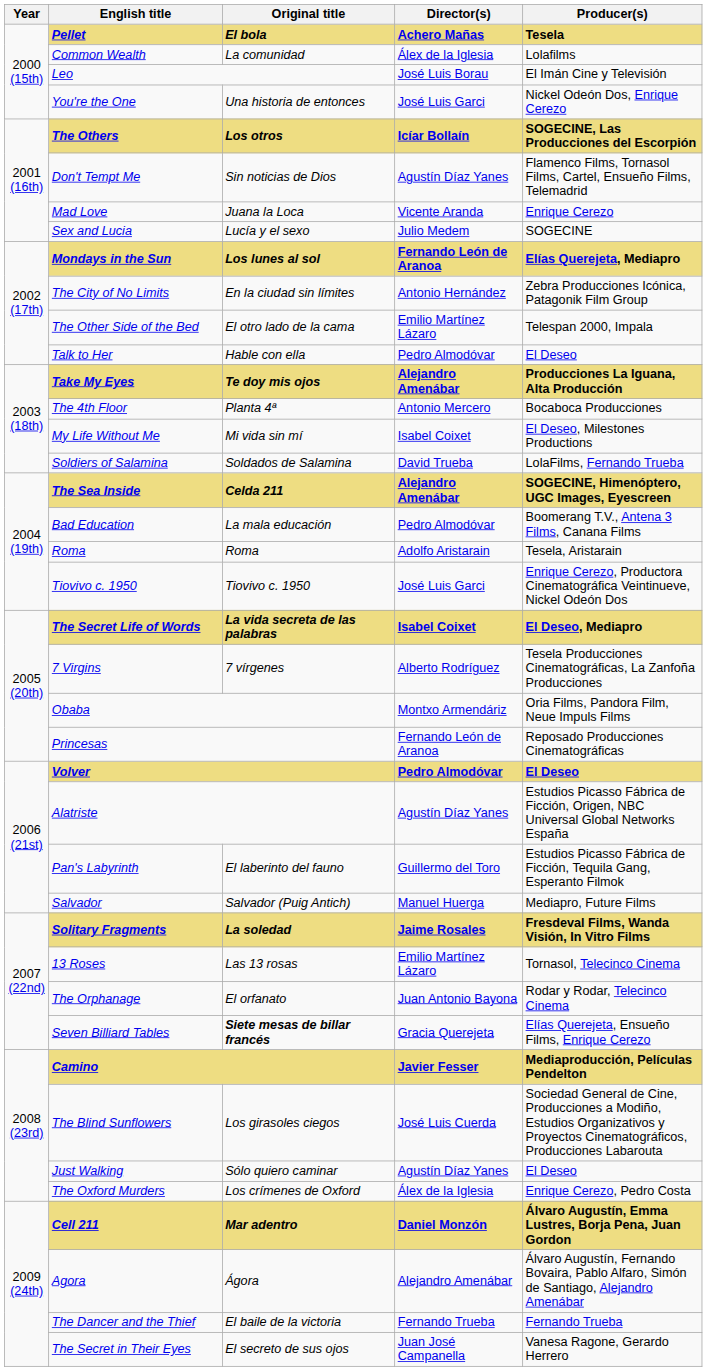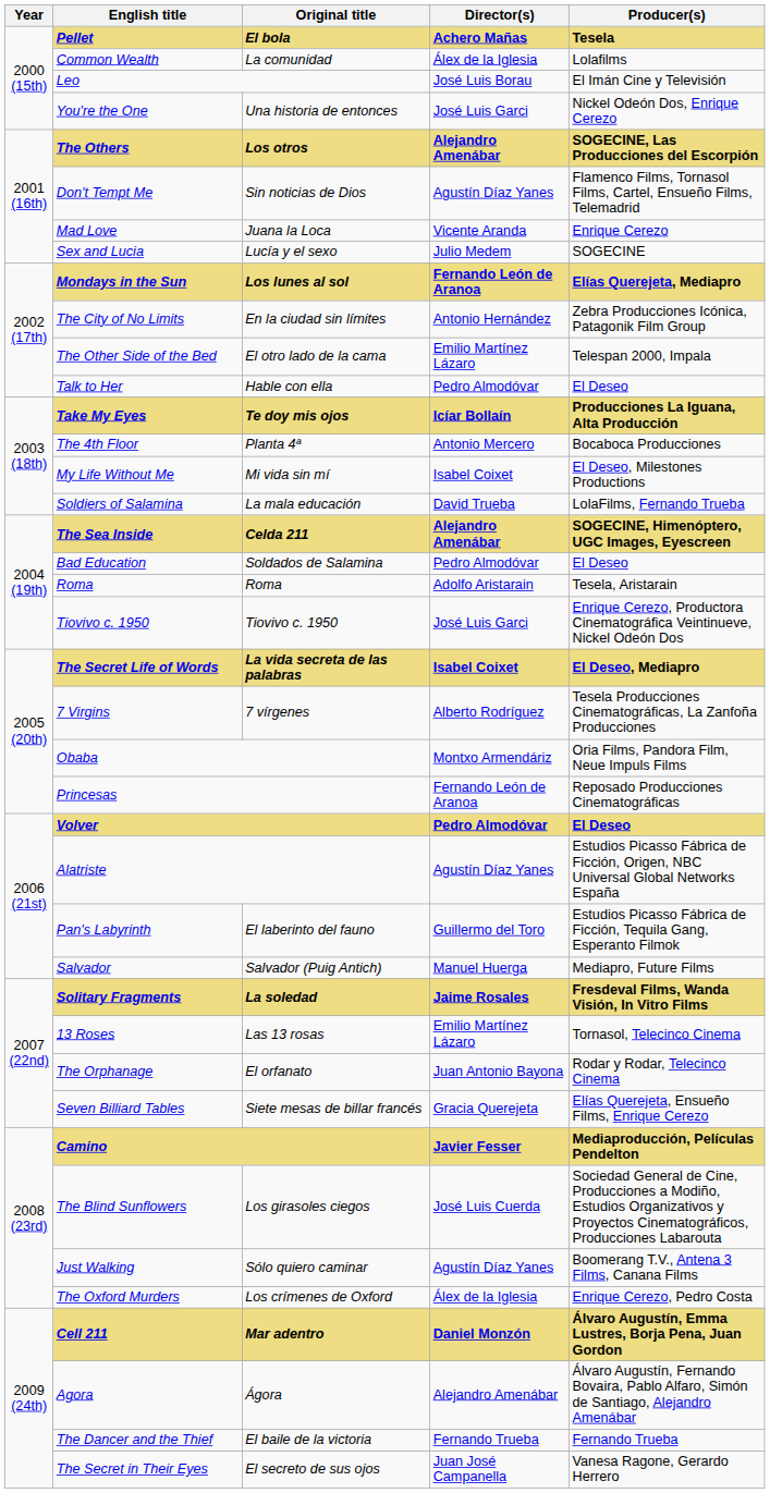 <table class="wikitable sortable" width="100%" cellpadding="5">
 <tr>
 <th width="50">Year</th>
 <th width="260">English title</th>
 <th width="260">Original title</th>
 <th width="180">Director(s)</th>
 <th width="250">Producer(s)</th>
 </tr>
 <tr>
 <td rowspan="4" style="text-align:center;">2000<br><a href='#'>(15th)</a></td>
 <td style="background:#eedd82;"><strong><em><a href='#'>Pellet</a></em></strong></td>
 <td style="background:#eedd82;"><strong><em>El bola</em></strong></td>
 <td style="background:#eedd82;"><strong><a href='#'>Achero Mañas</a></strong></td>
 <td style="background:#eedd82;"><strong>Tesela</strong></td>
 </tr>
 <tr>
 <td><em><a href='#'>Common Wealth</a></em></td>
 <td><em>La comunidad</em></td>
 <td><a href='#'>Álex de la Iglesia</a></td>
 <td>Lolafilms</td>
 </tr>
 <tr>
 <td colspan="2"><em><a href='#'>Leo</a></em></td>
 <td><a href='#'>José Luis Borau</a></td>
 <td>El Imán Cine y Televisión</td>
 </tr>
 <tr>
 <td><em><a href='#'>You're the One</a></em></td>
 <td><em>Una historia de entonces</em></td>
 <td><a href='#'>José Luis Garci</a></td>
 <td>Nickel Odeón Dos, <a href='#'>Enrique Cerezo</a></td>
 </tr>
 <tr>
 <td rowspan="4" style="text-align:center;">2001<br><a href='#'>(16th)</a></td>
 <td style="background:#eedd82;"><strong><em><a href='#'>The Others</a></em></strong></td>
 <td style="background:#eedd82;"><strong><em>Los otros</em></strong></td>
-<td style="background:#eedd82;"><strong><a href='#'>Icíar Bollaín</a></strong></td>
+<td style="background:#eedd82;"><strong><a href='#'>Alejandro Amenábar</a></strong></td>
 <td style="background:#eedd82;"><strong>SOGECINE, Las Producciones del Escorpión</strong></td>
 </tr>
 <tr>
 <td><em><a href='#'>Don't Tempt Me</a></em></td>
 <td><em>Sin noticias de Dios</em></td>
 <td><a href='#'>Agustín Díaz Yanes</a></td>
 <td>Flamenco Films, Tornasol Films, Cartel, Ensueño Films, Telemadrid</td>
 </tr>
 <tr>
 <td><em><a href='#'>Mad Love</a></em></td>
 <td><em>Juana la Loca</em></td>
 <td><a href='#'>Vicente Aranda</a></td>
 <td><a href='#'>Enrique Cerezo</a></td>
 </tr>
 <tr>
 <td><em><a href='#'>Sex and Lucia</a></em></td>
 <td><em>Lucía y el sexo</em></td>
 <td><a href='#'>Julio Medem</a></td>
 <td>SOGECINE</td>
 </tr>
 <tr>
 <td rowspan="4" style="text-align:center;">2002<br><a href='#'>(17th)</a></td>
 <td style="background:#eedd82;"><strong><em><a href='#'>Mondays in the Sun</a></em></strong></td>
 <td style="background:#eedd82;"><strong><em>Los lunes al sol</em></strong></td>
 <td style="background:#eedd82;"><strong><a href='#'>Fernando León de Aranoa</a></strong></td>
 <td style="background:#eedd82;"><strong><a href='#'>Elías Querejeta</a>, Mediapro</strong></td>
 </tr>
 <tr>
 <td><em><a href='#'>The City of No Limits</a></em></td>
 <td><em>En la ciudad sin límites</em></td>
 <td><a href='#'>Antonio Hernández</a></td>
 <td>Zebra Producciones Icónica, Patagonik Film Group</td>
 </tr>
 <tr>
 <td><em><a href='#'>The Other Side of the Bed</a></em></td>
 <td><em>El otro lado de la cama</em></td>
 <td><a href='#'>Emilio Martínez Lázaro</a></td>
 <td>Telespan 2000, Impala</td>
 </tr>
 <tr>
 <td><em><a href='#'>Talk to Her</a></em></td>
 <td><em>Hable con ella</em></td>
 <td><a href='#'>Pedro Almodóvar</a></td>
 <td><a href='#'>El Deseo</a></td>
 </tr>
 <tr>
 <td rowspan="4" style="text-align:center;">2003<br><a href='#'>(18th)</a></td>
 <td style="background:#eedd82;"><strong><em><a href='#'>Take My Eyes</a></em></strong></td>
 <td style="background:#eedd82;"><strong><em>Te doy mis ojos</em></strong></td>
-<td style="background:#eedd82;"><strong><a href='#'>Alejandro Amenábar</a></strong></td>
+<td style="background:#eedd82;"><strong><a href='#'>Icíar Bollaín</a></strong></td>
 <td style="background:#eedd82;"><strong>Producciones La Iguana, Alta Producción</strong></td>
 </tr>
 <tr>
 <td><em><a href='#'>The 4th Floor</a></em></td>
 <td><em>Planta 4ª</em></td>
 <td><a href='#'>Antonio Mercero</a></td>
 <td>Bocaboca Producciones</td>
 </tr>
 <tr>
 <td><em><a href='#'>My Life Without Me</a></em></td>
 <td><em>Mi vida sin mí</em></td>
 <td><a href='#'>Isabel Coixet</a></td>
 <td><a href='#'>El Deseo</a>, Milestones Productions</td>
 </tr>
 <tr>
 <td><em><a href='#'>Soldiers of Salamina</a></em></td>
-<td><em>Soldados de Salamina</em></td>
+<td><em>La mala educación</em></td>
 <td><a href='#'>David Trueba</a></td>
 <td>LolaFilms, <a href='#'>Fernando Trueba</a></td>
 </tr>
 <tr>
 <td rowspan="4" style="text-align:center;">2004<br><a href='#'>(19th)</a></td>
 <td style="background:#eedd82;"><strong><em><a href='#'>The Sea Inside</a></em></strong></td>
 <td style="background:#eedd82;"><strong><em>Celda 211</em></strong></td>
 <td style="background:#eedd82;"><strong><a href='#'>Alejandro Amenábar</a></strong></td>
 <td style="background:#eedd82;"><strong>SOGECINE, Himenóptero, UGC Images, Eyescreen</strong></td>
 </tr>
 <tr>
 <td><em><a href='#'>Bad Education</a></em></td>
-<td><em>La mala educación</em></td>
+<td><em>Soldados de Salamina</em></td>
 <td><a href='#'>Pedro Almodóvar</a></td>
-<td>Boomerang T.V., <a href='#'>Antena 3 Films</a>, Canana Films</td>
+<td><a href='#'>El Deseo</a></td>
 </tr>
 <tr>
 <td><em><a href='#'>Roma</a></em></td>
 <td><em>Roma</em></td>
 <td><a href='#'>Adolfo Aristarain</a></td>
 <td>Tesela, Aristarain</td>
 </tr>
 <tr>
 <td><em><a href='#'>Tiovivo c. 1950</a></em></td>
 <td><em>Tiovivo c. 1950</em></td>
 <td><a href='#'>José Luis Garci</a></td>
 <td><a href='#'>Enrique Cerezo</a>, Productora Cinematográfica Veintinueve, Nickel Odeón Dos</td>
 </tr>
 <tr>
 <td rowspan="4" style="text-align:center;">2005<br><a href='#'>(20th)</a></td>
 <td style="background:#eedd82;"><strong><em><a href='#'>The Secret Life of Words</a></em></strong></td>
 <td style="background:#eedd82;"><strong><em>La vida secreta de las palabras</em></strong></td>
 <td style="background:#eedd82;"><strong><a href='#'>Isabel Coixet</a></strong></td>
 <td style="background:#eedd82;"><strong><a href='#'>El Deseo</a>, Mediapro</strong></td>
 </tr>
 <tr>
 <td><em><a href='#'>7 Virgins</a></em></td>
 <td><em>7 vírgenes</em></td>
 <td><a href='#'>Alberto Rodríguez</a></td>
 <td>Tesela Producciones Cinematográficas, La Zanfoña Producciones</td>
 </tr>
 <tr>
 <td colspan="2"><em><a href='#'>Obaba</a></em></td>
 <td><a href='#'>Montxo Armendáriz</a></td>
 <td>Oria Films, Pandora Film, Neue Impuls Films</td>
 </tr>
 <tr>
 <td colspan="2"><em><a href='#'>Princesas</a></em></td>
 <td><a href='#'>Fernando León de Aranoa</a></td>
 <td>Reposado Producciones Cinematográficas</td>
 </tr>
 <tr>
 <td rowspan="4" style="text-align:center;">2006<br><a href='#'>(21st)</a></td>
 <td colspan="2" style="background:#eedd82;"><strong><em><a href='#'>Volver</a></em></strong></td>
 <td style="background:#eedd82;"><strong><a href='#'>Pedro Almodóvar</a></strong></td>
 <td style="background:#eedd82;"><strong><a href='#'>El Deseo</a></strong></td>
 </tr>
 <tr>
 <td colspan="2"><em><a href='#'>Alatriste</a></em></td>
 <td><a href='#'>Agustín Díaz Yanes</a></td>
 <td>Estudios Picasso Fábrica de Ficción, Origen, NBC Universal Global Networks España</td>
 </tr>
 <tr>
 <td><em><a href='#'>Pan's Labyrinth</a></em></td>
 <td><em>El laberinto del fauno</em></td>
 <td><a href='#'>Guillermo del Toro</a></td>
 <td>Estudios Picasso Fábrica de Ficción, Tequila Gang, Esperanto Filmok</td>
 </tr>
 <tr>
 <td><em><a href='#'>Salvador</a></em></td>
 <td><em>Salvador (Puig Antich)</em></td>
 <td><a href='#'>Manuel Huerga</a></td>
 <td>Mediapro, Future Films</td>
 </tr>
 <tr>
 <td rowspan="4" style="text-align:center;">2007<br><a href='#'>(22nd)</a></td>
 <td style="background:#eedd82;"><strong><em><a href='#'>Solitary Fragments</a></em></strong></td>
 <td style="background:#eedd82;"><strong><em>La soledad</em></strong></td>
 <td style="background:#eedd82;"><strong><a href='#'>Jaime Rosales</a></strong></td>
 <td style="background:#eedd82;"><strong>Fresdeval Films, Wanda Visión, In Vitro Films</strong></td>
 </tr>
 <tr>
 <td><em><a href='#'>13 Roses</a></em></td>
 <td><em>Las 13 rosas</em></td>
 <td><a href='#'>Emilio Martínez Lázaro</a></td>
 <td>Tornasol, <a href='#'>Telecinco Cinema</a></td>
 </tr>
 <tr>
 <td><em><a href='#'>The Orphanage</a></em></td>
 <td><em>El orfanato</em></td>
 <td><a href='#'>Juan Antonio Bayona</a></td>
 <td>Rodar y Rodar, <a href='#'>Telecinco Cinema</a></td>
 </tr>
 <tr>
 <td><em><a href='#'>Seven Billiard Tables</a></em></td>
-<td><strong><em>Siete mesas de billar francés</em></strong></td>
+<td><em>Siete mesas de billar francés</em></td>
 <td><a href='#'>Gracia Querejeta</a></td>
 <td><a href='#'>Elías Querejeta</a>, Ensueño Films, <a href='#'>Enrique Cerezo</a></td>
 </tr>
 <tr>
 <td rowspan="4" style="text-align:center;">2008<br><a href='#'>(23rd)</a></td>
 <td colspan="2" style="background:#eedd82;"><strong><em><a href='#'>Camino</a></em></strong></td>
 <td style="background:#eedd82;"><strong><a href='#'>Javier Fesser</a></strong></td>
 <td style="background:#eedd82;"><strong>Mediaproducción, Películas Pendelton</strong></td>
 </tr>
 <tr>
 <td><em><a href='#'>The Blind Sunflowers</a></em></td>
 <td><em>Los girasoles ciegos</em></td>
 <td><a href='#'>José Luis Cuerda</a></td>
 <td>Sociedad General de Cine, Producciones a Modiño, Estudios Organizativos y Proyectos Cinematográficos, Producciones Labarouta</td>
 </tr>
 <tr>
 <td><em><a href='#'>Just Walking</a></em></td>
 <td><em>Sólo quiero caminar</em></td>
 <td><a href='#'>Agustín Díaz Yanes</a></td>
-<td><a href='#'>El Deseo</a></td>
+<td>Boomerang T.V., <a href='#'>Antena 3 Films</a>, Canana Films</td>
 </tr>
 <tr>
 <td><em><a href='#'>The Oxford Murders</a></em></td>
 <td><em>Los crímenes de Oxford</em></td>
 <td><a href='#'>Álex de la Iglesia</a></td>
 <td><a href='#'>Enrique Cerezo</a>, Pedro Costa</td>
 </tr>
 <tr>
 <td rowspan="4" style="text-align:center;">2009<br><a href='#'>(24th)</a></td>
 <td style="background:#eedd82;"><strong><em><a href='#'>Cell 211</a></em></strong></td>
 <td style="background:#eedd82;"><strong><em>Mar adentro</em></strong></td>
 <td style="background:#eedd82;"><strong><a href='#'>Daniel Monzón</a></strong></td>
 <td style="background:#eedd82;"><strong>Álvaro Augustín, Emma Lustres, Borja Pena, Juan Gordon</strong></td>
 </tr>
 <tr>
 <td><em><a href='#'>Agora</a></em></td>
 <td><em>Ágora</em></td>
 <td><a href='#'>Alejandro Amenábar</a></td>
 <td>Álvaro Augustín, Fernando Bovaira, Pablo Alfaro, Simón de Santiago, <a href='#'>Alejandro Amenábar</a></td>
 </tr>
 <tr>
 <td><em><a href='#'>The Dancer and the Thief</a></em></td>
 <td><em>El baile de la victoria</em></td>
 <td><a href='#'>Fernando Trueba</a></td>
 <td><a href='#'>Fernando Trueba</a></td>
 </tr>
 <tr>
 <td><em><a href='#'>The Secret in Their Eyes</a></em></td>
 <td><em>El secreto de sus ojos</em></td>
 <td><a href='#'>Juan José Campanella</a></td>
 <td>Vanesa Ragone, Gerardo Herrero</td>
 </tr>
 </table>
